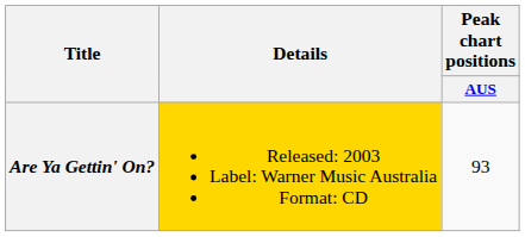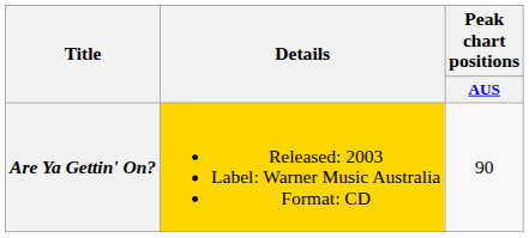 <table class="wikitable plainrowheaders" style="text-align:center;">
 <tr>
 <th scope="col" rowspan="2">Title</th>
 <th scope="col" rowspan="2">Details</th>
 <th scope="col" colspan="1">Peak chart positions</th>
 </tr>
 <tr>
 <th scope="col" style="width:3em; font-size:85%"><a href='#'>AUS</a><br></th>
 </tr>
 <tr>
 <th scope="row"><em>Are Ya Gettin' On?</em></th>
 <td style="background: gold;"><br><ul><li>Released: 2003</li><li>Label: Warner Music Australia</li><li>Format: CD</li></ul></td>
-<td>93</td>
+<td>90</td>
 </tr>
 </table>
